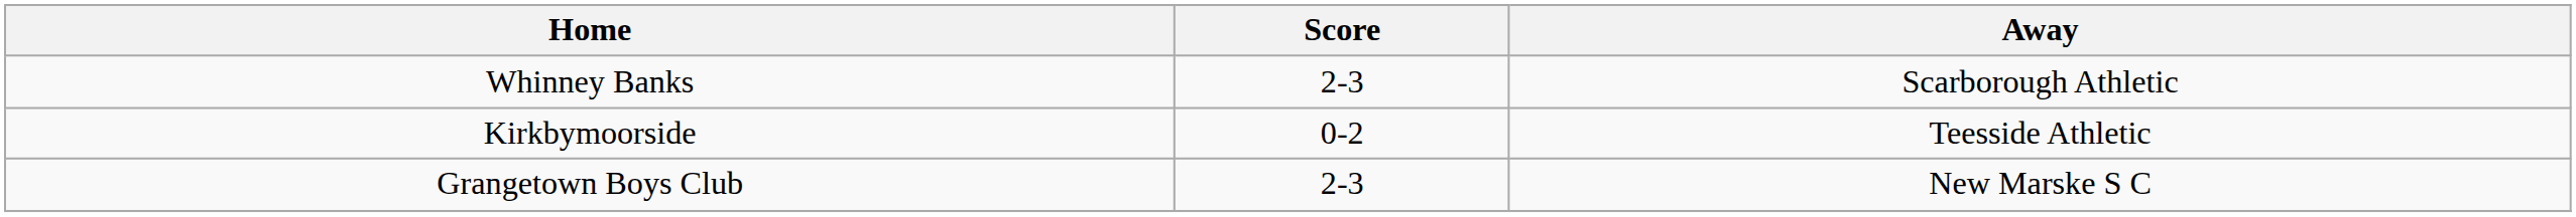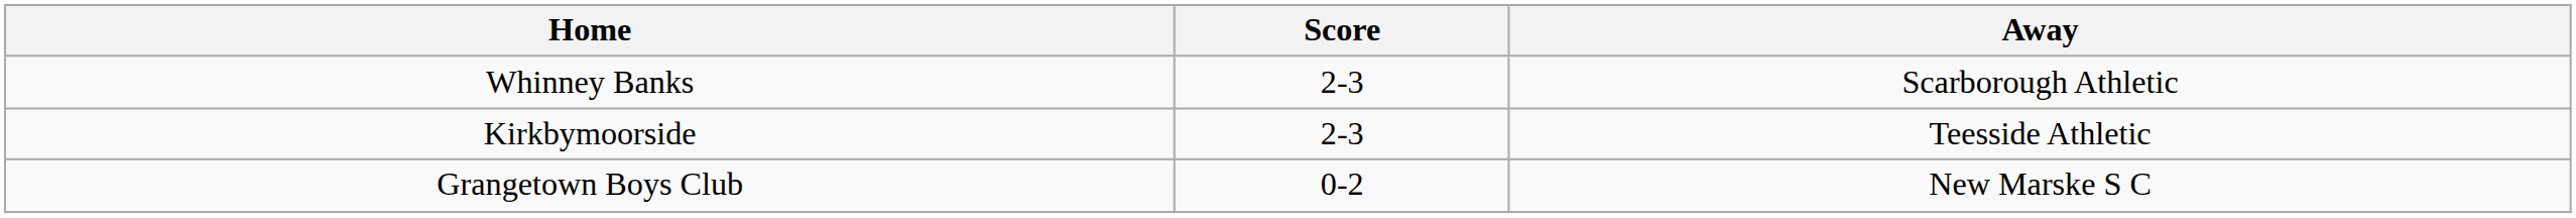 <table class="wikitable " style="text-align:center; width:80%;">
 <tr>
 <th>Home</th>
 <th>Score</th>
 <th>Away</th>
 </tr>
 <tr>
 <td>Whinney Banks</td>
 <td>2-3</td>
 <td>Scarborough Athletic</td>
 </tr>
 <tr>
 <td>Kirkbymoorside</td>
-<td>0-2</td>
+<td>2-3</td>
 <td>Teesside Athletic</td>
 </tr>
 <tr>
 <td>Grangetown Boys Club</td>
-<td>2-3</td>
+<td>0-2</td>
 <td>New Marske S C</td>
 </tr>
 <tr>
 </tr>
 </table>
